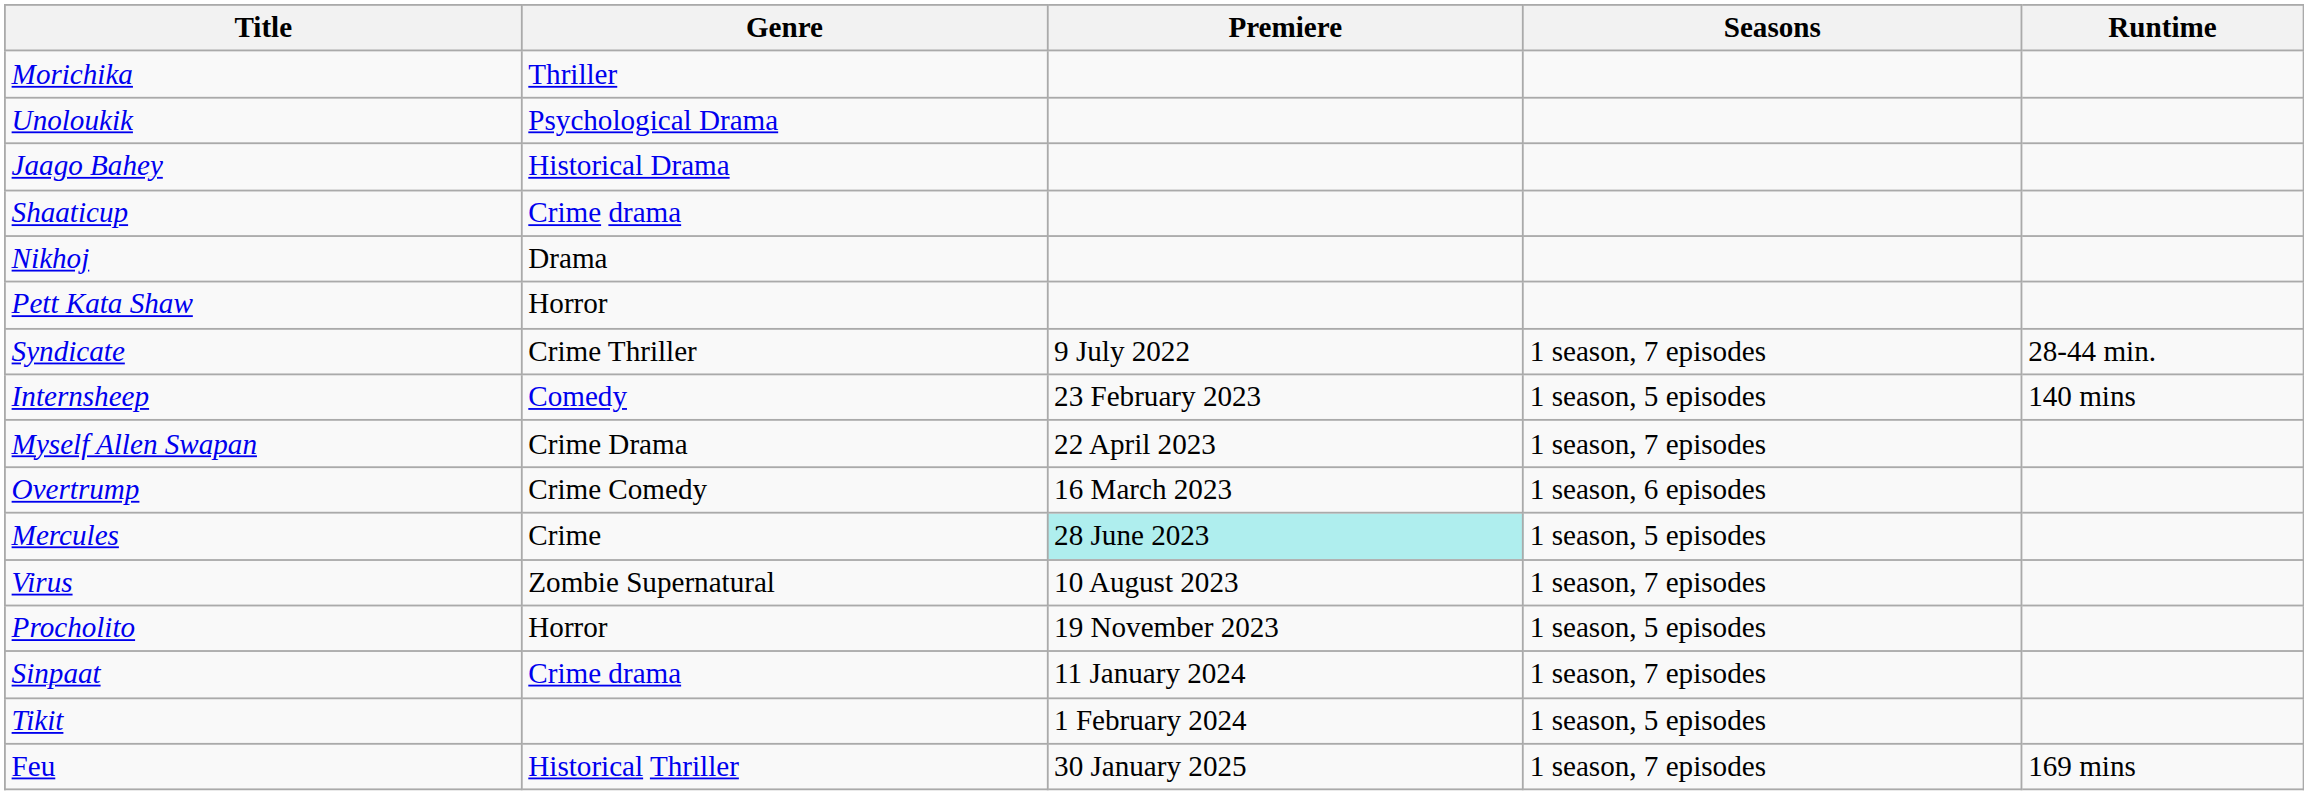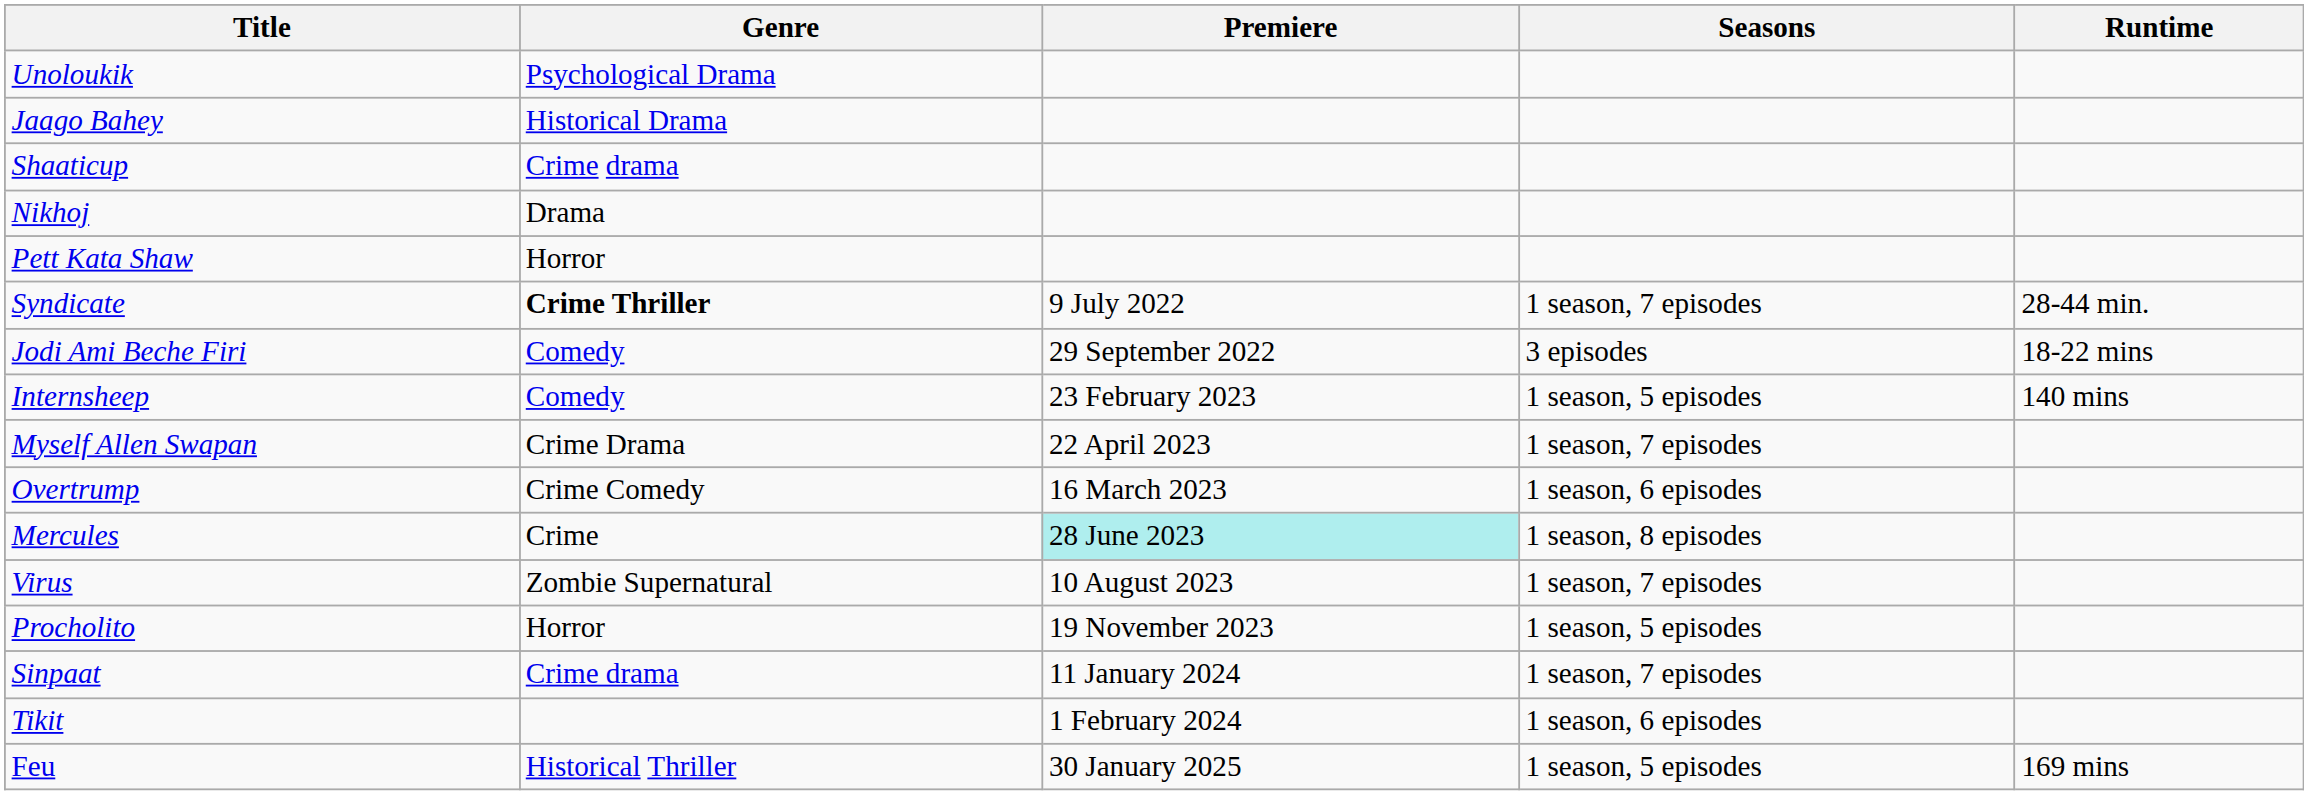 <table class="wikitable sortable" style="width:100%;">
 <tr>
 <th>Title</th>
 <th>Genre</th>
 <th>Premiere</th>
 <th>Seasons</th>
 <th>Runtime</th>
-</tr>
-<tr>
-<td><em><a href='#'>Morichika</a></em></td>
-<td><a href='#'>Thriller</a></td>
-<td></td>
-<td></td>
-<td></td>
 </tr>
 <tr>
 <td><em><a href='#'>Unoloukik</a></em></td>
 <td><a href='#'>Psychological Drama</a></td>
 <td></td>
 <td></td>
 <td></td>
 </tr>
 <tr>
 <td><em><a href='#'>Jaago Bahey</a></em></td>
 <td><a href='#'>Historical Drama</a></td>
 <td></td>
 <td></td>
 <td></td>
 </tr>
 <tr>
 <td><em><a href='#'>Shaaticup</a></em></td>
 <td><a href='#'>Crime</a> <a href='#'>drama</a></td>
 <td></td>
 <td></td>
 <td></td>
 </tr>
 <tr>
 <td><em><a href='#'>Nikhoj</a></em></td>
 <td>Drama</td>
 <td></td>
 <td></td>
 <td></td>
 </tr>
 <tr>
 <td><em><a href='#'>Pett Kata Shaw</a></em></td>
 <td>Horror</td>
 <td></td>
 <td></td>
 <td></td>
 </tr>
 <tr>
 <td><em><a href='#'>Syndicate</a></em></td>
-<td>Crime Thriller</td>
+<td><strong>Crime Thriller</strong></td>
 <td>9 July 2022</td>
 <td>1 season, 7 episodes</td>
 <td>28-44 min.</td>
+</tr>
+<tr>
+<td><em><a href='#'>Jodi Ami Beche Firi</a></em></td>
+<td><a href='#'>Comedy</a></td>
+<td>29 September 2022</td>
+<td>3 episodes</td>
+<td>18-22 mins</td>
 </tr>
 <tr>
 <td><em><a href='#'>Internsheep</a></em></td>
 <td><a href='#'>Comedy</a></td>
 <td>23 February 2023</td>
 <td>1 season, 5 episodes</td>
 <td>140 mins</td>
 </tr>
 <tr>
 <td><em><a href='#'>Myself Allen Swapan</a></em></td>
 <td>Crime Drama</td>
 <td>22 April 2023</td>
 <td>1 season, 7 episodes</td>
 <td></td>
 </tr>
 <tr>
 <td><em><a href='#'>Overtrump</a></em></td>
 <td>Crime Comedy</td>
 <td>16 March 2023</td>
 <td>1 season, 6 episodes</td>
 <td></td>
 </tr>
 <tr>
 <td><em><a href='#'>Mercules</a></em></td>
 <td>Crime</td>
 <td style="background: paleturquoise;">28 June 2023</td>
-<td>1 season, 5 episodes</td>
+<td>1 season, 8 episodes</td>
 <td></td>
 </tr>
 <tr>
 <td><em><a href='#'>Virus</a></em></td>
 <td>Zombie Supernatural</td>
 <td>10 August 2023</td>
 <td>1 season, 7 episodes</td>
 <td></td>
 </tr>
 <tr>
 <td><em><a href='#'>Procholito</a></em></td>
 <td>Horror</td>
 <td>19 November 2023</td>
 <td>1 season, 5 episodes</td>
 <td></td>
 </tr>
 <tr>
 <td><em><a href='#'>Sinpaat</a></em></td>
 <td><a href='#'>Crime drama</a></td>
 <td>11 January 2024</td>
 <td>1 season, 7 episodes</td>
 <td></td>
 </tr>
 <tr>
 <td><em><a href='#'>Tikit</a></em></td>
 <td></td>
 <td>1 February 2024</td>
-<td>1 season, 5 episodes</td>
+<td>1 season, 6 episodes</td>
 <td></td>
 </tr>
 <tr>
 <td><a href='#'>Feu</a></td>
 <td><a href='#'>Historical</a> <a href='#'>Thriller</a></td>
 <td>30 January 2025</td>
-<td>1 season, 7 episodes</td>
+<td>1 season, 5 episodes</td>
 <td>169 mins</td>
 </tr>
 </table>
